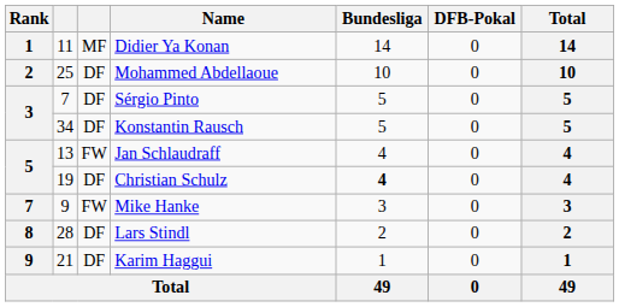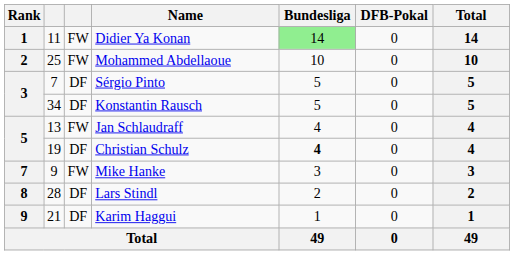 <table class="wikitable" style="text-align:center;">
 <tr>
 <th>Rank</th>
 <th width=15></th>
 <th width=15></th>
 <th width=205>Name</th>
 <th width=80>Bundesliga</th>
 <th width=80>DFB-Pokal</th>
 <th width=80>Total</th>
 </tr>
 <tr>
 <th>1</th>
 <td>11</td>
-<td>MF</td>
+<td>FW</td>
 <td align="left"> <a href='#'>Didier Ya Konan</a></td>
-<td>14</td>
+<td style="background: lightgreen;">14</td>
 <td>0</td>
 <th>14</th>
 </tr>
 <tr>
 <th>2</th>
 <td>25</td>
-<td>DF</td>
+<td>FW</td>
 <td align="left"> <a href='#'>Mohammed Abdellaoue</a></td>
 <td>10</td>
 <td>0</td>
 <th>10</th>
 </tr>
 <tr>
 <th rowspan=2>3</th>
 <td>7</td>
 <td>DF</td>
 <td align="left"> <a href='#'>Sérgio Pinto</a></td>
 <td>5</td>
 <td>0</td>
 <th>5</th>
 </tr>
 <tr>
 <td>34</td>
 <td>DF</td>
 <td align="left"> <a href='#'>Konstantin Rausch</a></td>
 <td>5</td>
 <td>0</td>
 <th>5</th>
 </tr>
 <tr>
 <th rowspan=2>5</th>
 <td>13</td>
 <td>FW</td>
 <td align="left"> <a href='#'>Jan Schlaudraff</a></td>
 <td>4</td>
 <td>0</td>
 <th>4</th>
 </tr>
 <tr>
 <td>19</td>
 <td>DF</td>
 <td align="left"> <a href='#'>Christian Schulz</a></td>
 <td><strong>4</strong></td>
 <td>0</td>
 <th>4</th>
 </tr>
 <tr>
 <th>7</th>
 <td>9</td>
 <td>FW</td>
 <td align="left"> <a href='#'>Mike Hanke</a></td>
 <td>3</td>
 <td>0</td>
 <th>3</th>
 </tr>
 <tr>
 <th>8</th>
 <td>28</td>
 <td>DF</td>
 <td align="left"> <a href='#'>Lars Stindl</a></td>
 <td>2</td>
 <td>0</td>
 <th>2</th>
 </tr>
 <tr>
 <th>9</th>
 <td>21</td>
 <td>DF</td>
 <td align="left"> <a href='#'>Karim Haggui</a></td>
 <td>1</td>
 <td>0</td>
 <th>1</th>
 </tr>
 <tr>
 <th colspan="4">Total</th>
 <th>49</th>
 <th>0</th>
 <th>49</th>
 </tr>
 </table>
